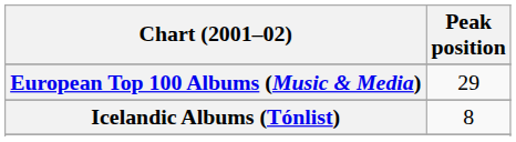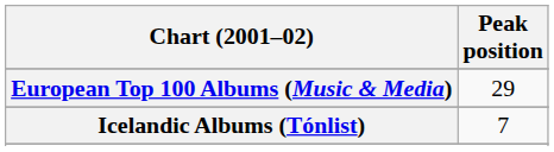 <table class="wikitable sortable plainrowheaders">
 <tr>
 <th scope="col">Chart (2001–02)</th>
 <th scope="col">Peak<br>position</th>
 </tr>
 <tr>
 </tr>
 <tr>
 </tr>
 <tr>
 </tr>
 <tr>
 <th scope="row"><a href='#'>European Top 100 Albums</a> (<em><a href='#'>Music & Media</a></em>)</th>
 <td style="text-align:center;">29</td>
 </tr>
 <tr>
 </tr>
 <tr>
 <th scope="row">Icelandic Albums (<a href='#'>Tónlist</a>)</th>
-<td align="center">8</td>
+<td align="center">7</td>
 </tr>
 <tr>
 </tr>
 <tr>
 </tr>
 <tr>
 </tr>
 <tr>
 </tr>
 <tr>
 </tr>
 </table>
